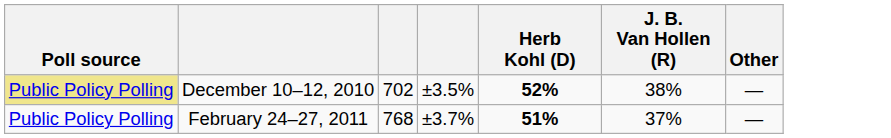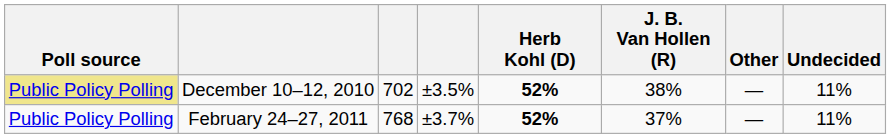 <table class="wikitable" style="text-align:center">
 <tr style="vertical-align:bottom">
 <th>Poll source</th>
 <th></th>
 <th></th>
 <th></th>
 <th style="width:100px;">Herb<br>Kohl (D)</th>
 <th style="width:100px;">J. B.<br>Van Hollen (R)</th>
 <th>Other</th>
+<th>Undecided</th>
 </tr>
 <tr>
 <td style="background: khaki; text-align:left"><a href='#'>Public Policy Polling</a></td>
 <td>December 10–12, 2010</td>
 <td>702</td>
 <td>±3.5%</td>
 <td><strong>52%</strong></td>
 <td>38%</td>
 <td>—</td>
+<td>11%</td>
 </tr>
 <tr>
 <td style="text-align:left"><a href='#'>Public Policy Polling</a></td>
 <td>February 24–27, 2011</td>
 <td>768</td>
 <td>±3.7%</td>
-<td><strong>51%</strong></td>
+<td><strong>52%</strong></td>
 <td>37%</td>
 <td>—</td>
+<td>11%</td>
 </tr>
 </table>
